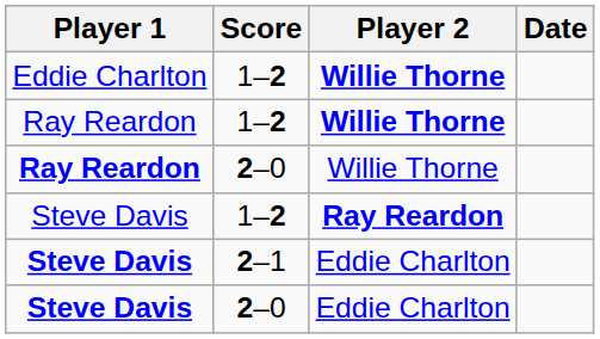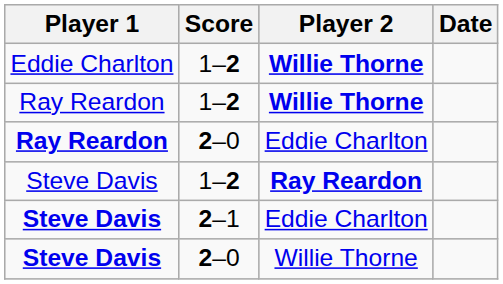 <table class="wikitable" style="text-align: center">
 <tr>
 <th>Player 1</th>
 <th>Score</th>
 <th>Player 2</th>
 <th>Date</th>
 </tr>
 <tr>
 <td> <a href='#'>Eddie Charlton</a></td>
 <td>1–<strong>2</strong></td>
 <td> <strong><a href='#'>Willie Thorne</a></strong></td>
 <td></td>
 </tr>
 <tr>
 <td> <a href='#'>Ray Reardon</a></td>
 <td>1–<strong>2</strong></td>
 <td> <strong><a href='#'>Willie Thorne</a></strong></td>
 <td></td>
 </tr>
 <tr>
 <td> <strong><a href='#'>Ray Reardon</a></strong></td>
 <td><strong>2</strong>–0</td>
-<td> <a href='#'>Willie Thorne</a></td>
+<td> <a href='#'>Eddie Charlton</a></td>
 <td></td>
 </tr>
 <tr>
 <td> <a href='#'>Steve Davis</a></td>
 <td>1–<strong>2</strong></td>
 <td> <strong><a href='#'>Ray Reardon</a></strong></td>
 <td></td>
 </tr>
 <tr>
 <td> <strong><a href='#'>Steve Davis</a></strong></td>
 <td><strong>2</strong>–1</td>
 <td> <a href='#'>Eddie Charlton</a></td>
 <td></td>
 </tr>
 <tr>
 <td> <strong><a href='#'>Steve Davis</a></strong></td>
 <td><strong>2</strong>–0</td>
-<td> <a href='#'>Eddie Charlton</a></td>
+<td> <a href='#'>Willie Thorne</a></td>
 <td></td>
 </tr>
 </table>
